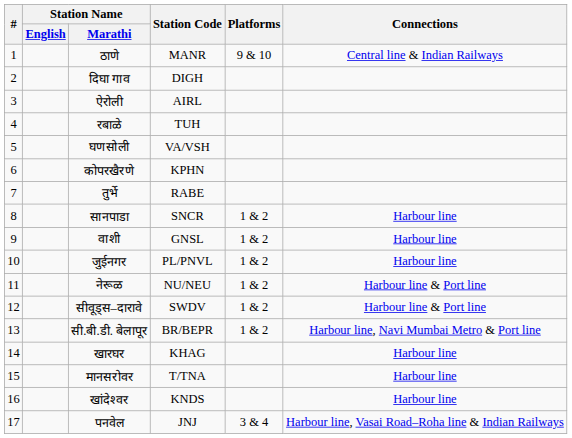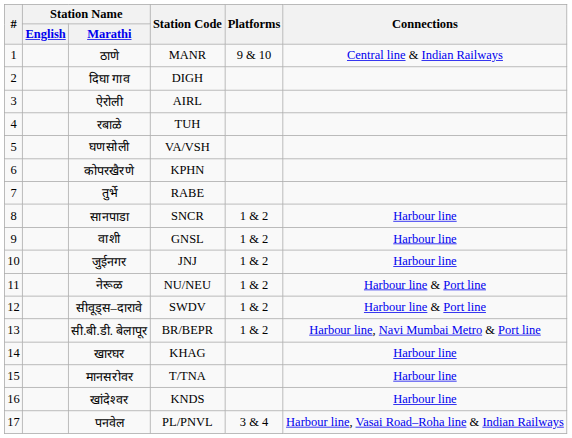 <table class="wikitable sortable" style="text-align:center;">
 <tr>
 <th rowspan="2">#</th>
 <th colspan="2">Station Name</th>
 <th rowspan="2">Station Code</th>
 <th rowspan="2">Platforms</th>
 <th rowspan="2">Connections</th>
 </tr>
 <tr>
 <th><a href='#'>English</a></th>
 <th><a href='#'>Marathi</a></th>
 </tr>
 <tr>
 <td>1</td>
 <td></td>
 <td>ठाणे</td>
 <td>MANR</td>
 <td>9 & 10</td>
 <td><a href='#'>Central line</a> & <a href='#'>Indian Railways</a></td>
 </tr>
 <tr>
 <td>2</td>
 <td></td>
 <td>दिघा गाव</td>
 <td>DIGH</td>
 <td></td>
 <td></td>
 </tr>
 <tr>
 <td>3</td>
 <td></td>
 <td>ऐरोली</td>
 <td>AIRL</td>
 <td></td>
 <td></td>
 </tr>
 <tr>
 <td>4</td>
 <td></td>
 <td>रबाळे</td>
 <td>TUH</td>
 <td></td>
 <td></td>
 </tr>
 <tr>
 <td>5</td>
 <td></td>
 <td>घणसोली</td>
 <td>VA/VSH</td>
 <td></td>
 <td></td>
 </tr>
 <tr>
 <td>6</td>
 <td></td>
 <td>कोपरखैरणे</td>
 <td>KPHN</td>
 <td></td>
 <td></td>
 </tr>
 <tr>
 <td>7</td>
 <td></td>
 <td>तुर्भे</td>
 <td>RABE</td>
 <td></td>
 <td></td>
 </tr>
 <tr>
 <td>8</td>
 <td></td>
 <td>सानपाडा</td>
 <td>SNCR</td>
 <td>1 & 2</td>
 <td><a href='#'>Harbour line</a></td>
 </tr>
 <tr>
 <td>9</td>
 <td></td>
 <td>वाशी</td>
 <td>GNSL</td>
 <td>1 & 2</td>
 <td><a href='#'>Harbour line</a></td>
 </tr>
 <tr>
 <td>10</td>
 <td></td>
 <td>जुईनगर</td>
-<td>PL/PNVL</td>
+<td>JNJ</td>
 <td>1 & 2</td>
 <td><a href='#'>Harbour line</a></td>
 </tr>
 <tr>
 <td>11</td>
 <td></td>
 <td>नेरूळ</td>
 <td>NU/NEU</td>
 <td>1 & 2</td>
 <td><a href='#'>Harbour line</a> & <a href='#'>Port line</a></td>
 </tr>
 <tr>
 <td>12</td>
 <td></td>
 <td>सीवूड्स–दारावे</td>
 <td>SWDV</td>
 <td>1 & 2</td>
 <td><a href='#'>Harbour line</a> & <a href='#'>Port line</a></td>
 </tr>
 <tr>
 <td>13</td>
 <td></td>
 <td>सी.बी.डी. बेलापूर</td>
 <td>BR/BEPR</td>
 <td>1 & 2</td>
 <td><a href='#'>Harbour line</a>, <a href='#'>Navi Mumbai Metro</a> & <a href='#'>Port line</a></td>
 </tr>
 <tr>
 <td>14</td>
 <td></td>
 <td>खारघर</td>
 <td>KHAG</td>
 <td></td>
 <td><a href='#'>Harbour line</a></td>
 </tr>
 <tr>
 <td>15</td>
 <td></td>
 <td>मानसरोवर</td>
 <td>T/TNA</td>
 <td></td>
 <td><a href='#'>Harbour line</a></td>
 </tr>
 <tr>
 <td>16</td>
 <td></td>
 <td>खांदेश्वर</td>
 <td>KNDS</td>
 <td></td>
 <td><a href='#'>Harbour line</a></td>
 </tr>
 <tr>
 <td>17</td>
 <td></td>
 <td>पनवेल</td>
-<td>JNJ</td>
+<td>PL/PNVL</td>
 <td>3 & 4</td>
 <td><a href='#'>Harbour line</a>, <a href='#'>Vasai Road–Roha line</a> & <a href='#'>Indian Railways</a></td>
 </tr>
 </table>
